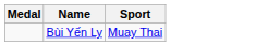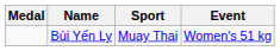 <table class="wikitable sortable" style="font-size: 95%;">
 <tr>
 <th>Medal</th>
 <th>Name</th>
 <th>Sport</th>
+<th>Event</th>
 </tr>
 <tr>
 <td></td>
 <td><a href='#'>Bùi Yến Ly</a></td>
 <td><a href='#'>Muay Thai</a></td>
+<td><a href='#'>Women's 51 kg</a></td>
 </tr>
 </table>
